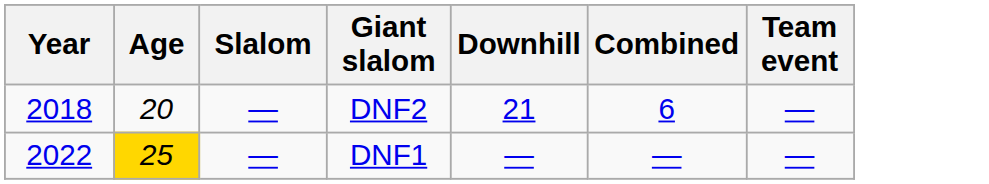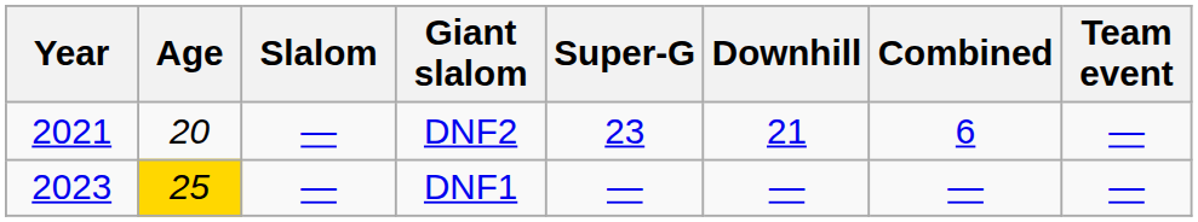 <table class=wikitable style="text-align:center">
 <tr>
 <th>  Year  </th>
 <th> Age </th>
 <th> Slalom </th>
 <th> Giant <br> slalom </th>
+<th>Super-G</th>
 <th>Downhill</th>
 <th>Combined</th>
 <th>Team<br> event </th>
 </tr>
 <tr>
-<td><a href='#'>2018</a></td>
+<td><a href='#'>2021</a></td>
 <td><em>20</em></td>
 <td><a href='#'>—</a></td>
 <td><a href='#'>DNF2</a></td>
+<td><a href='#'>23</a></td>
 <td><a href='#'>21</a></td>
 <td><a href='#'>6</a></td>
 <td><a href='#'>—</a></td>
 </tr>
 <tr>
-<td><a href='#'>2022</a></td>
+<td><a href='#'>2023</a></td>
 <td style="background: gold;"><em>25</em></td>
 <td><a href='#'>—</a></td>
 <td><a href='#'>DNF1</a></td>
 <td><a href='#'>—</a></td>
 <td><a href='#'>—</a></td>
 <td><a href='#'>—</a></td>
+<td><a href='#'>—</a></td>
 </tr>
 </table>
